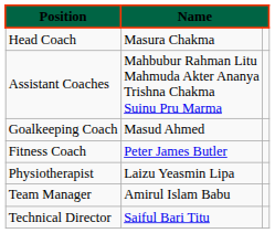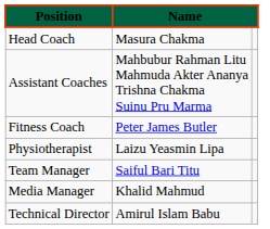 <table class="wikitable sortable">
 <tr>
 <th style="background-color:#006444;border: 2px solid #ff3300;"><span>Position</span></th>
 <th colspan="2" style="background-color:#006444;border: 2px solid #ff3300;" cospaln=2><span>Name</span></th>
 </tr>
 <tr>
 <td>Head Coach</td>
 <td> Masura Chakma</td>
 <td></td>
 </tr>
 <tr>
 <td>Assistant Coaches</td>
 <td> Mahbubur Rahman Litu<br> Mahmuda Akter Ananya<br> Trishna Chakma<br> <a href='#'>Suinu Pru Marma</a></td>
 <td></td>
 </tr>
 <tr>
-<td>Goalkeeping Coach</td>
-<td> Masud Ahmed</td>
-<td></td>
-</tr>
-<tr>
 <td>Fitness Coach</td>
 <td> <a href='#'>Peter James Butler</a></td>
 <td></td>
 </tr>
 <tr>
 <td>Physiotherapist</td>
 <td> Laizu Yeasmin Lipa</td>
 <td></td>
 </tr>
 <tr>
 <td>Team Manager</td>
-<td> Amirul Islam Babu</td>
+<td> <a href='#'>Saiful Bari Titu</a></td>
+<td></td>
+</tr>
+<tr>
+<td>Media Manager</td>
+<td> Khalid Mahmud</td>
 <td></td>
 </tr>
 <tr>
 <td>Technical Director</td>
-<td> <a href='#'>Saiful Bari Titu</a></td>
+<td> Amirul Islam Babu</td>
 <td></td>
 </tr>
 </table>
